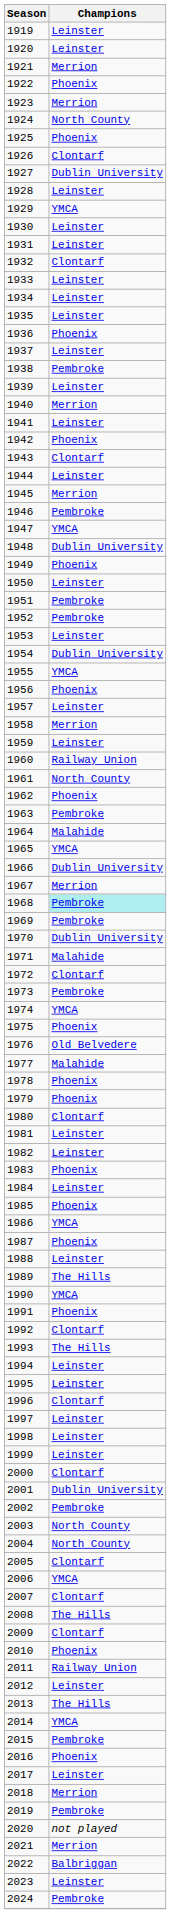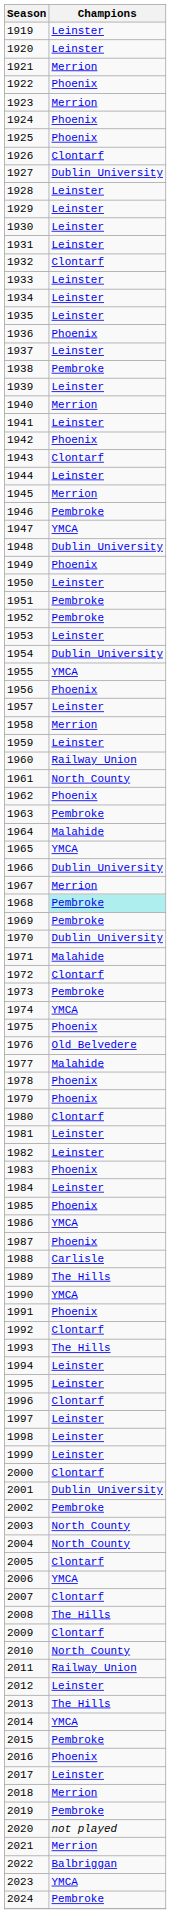 <table class="wikitable">
 <tr>
 <th>Season</th>
 <th>Champions</th>
 </tr>
 <tr>
 <td>1919</td>
 <td><a href='#'>Leinster</a></td>
 </tr>
 <tr>
 <td>1920</td>
 <td><a href='#'>Leinster</a></td>
 </tr>
 <tr>
 <td>1921</td>
 <td><a href='#'>Merrion</a></td>
 </tr>
 <tr>
 <td>1922</td>
 <td><a href='#'>Phoenix</a></td>
 </tr>
 <tr>
 <td>1923</td>
 <td><a href='#'>Merrion</a></td>
 </tr>
 <tr>
 <td>1924</td>
-<td><a href='#'>North County</a></td>
+<td><a href='#'>Phoenix</a></td>
 </tr>
 <tr>
 <td>1925</td>
 <td><a href='#'>Phoenix</a></td>
 </tr>
 <tr>
 <td>1926</td>
 <td><a href='#'>Clontarf</a></td>
 </tr>
 <tr>
 <td>1927</td>
 <td><a href='#'>Dublin University</a></td>
 </tr>
 <tr>
 <td>1928</td>
 <td><a href='#'>Leinster</a></td>
 </tr>
 <tr>
 <td>1929</td>
-<td><a href='#'>YMCA</a></td>
+<td><a href='#'>Leinster</a></td>
 </tr>
 <tr>
 <td>1930</td>
 <td><a href='#'>Leinster</a></td>
 </tr>
 <tr>
 <td>1931</td>
 <td><a href='#'>Leinster</a></td>
 </tr>
 <tr>
 <td>1932</td>
 <td><a href='#'>Clontarf</a></td>
 </tr>
 <tr>
 <td>1933</td>
 <td><a href='#'>Leinster</a></td>
 </tr>
 <tr>
 <td>1934</td>
 <td><a href='#'>Leinster</a></td>
 </tr>
 <tr>
 <td>1935</td>
 <td><a href='#'>Leinster</a></td>
 </tr>
 <tr>
 <td>1936</td>
 <td><a href='#'>Phoenix</a></td>
 </tr>
 <tr>
 <td>1937</td>
 <td><a href='#'>Leinster</a></td>
 </tr>
 <tr>
 <td>1938</td>
 <td><a href='#'>Pembroke</a></td>
 </tr>
 <tr>
 <td>1939</td>
 <td><a href='#'>Leinster</a></td>
 </tr>
 <tr>
 <td>1940</td>
 <td><a href='#'>Merrion</a></td>
 </tr>
 <tr>
 <td>1941</td>
 <td><a href='#'>Leinster</a></td>
 </tr>
 <tr>
 <td>1942</td>
 <td><a href='#'>Phoenix</a></td>
 </tr>
 <tr>
 <td>1943</td>
 <td><a href='#'>Clontarf</a></td>
 </tr>
 <tr>
 <td>1944</td>
 <td><a href='#'>Leinster</a></td>
 </tr>
 <tr>
 <td>1945</td>
 <td><a href='#'>Merrion</a></td>
 </tr>
 <tr>
 <td>1946</td>
 <td><a href='#'>Pembroke</a></td>
 </tr>
 <tr>
 <td>1947</td>
 <td><a href='#'>YMCA</a></td>
 </tr>
 <tr>
 <td>1948</td>
 <td><a href='#'>Dublin University</a></td>
 </tr>
 <tr>
 <td>1949</td>
 <td><a href='#'>Phoenix</a></td>
 </tr>
 <tr>
 <td>1950</td>
 <td><a href='#'>Leinster</a></td>
 </tr>
 <tr>
 <td>1951</td>
 <td><a href='#'>Pembroke</a></td>
 </tr>
 <tr>
 <td>1952</td>
 <td><a href='#'>Pembroke</a></td>
 </tr>
 <tr>
 <td>1953</td>
 <td><a href='#'>Leinster</a></td>
 </tr>
 <tr>
 <td>1954</td>
 <td><a href='#'>Dublin University</a></td>
 </tr>
 <tr>
 <td>1955</td>
 <td><a href='#'>YMCA</a></td>
 </tr>
 <tr>
 <td>1956</td>
 <td><a href='#'>Phoenix</a></td>
 </tr>
 <tr>
 <td>1957</td>
 <td><a href='#'>Leinster</a></td>
 </tr>
 <tr>
 <td>1958</td>
 <td><a href='#'>Merrion</a></td>
 </tr>
 <tr>
 <td>1959</td>
 <td><a href='#'>Leinster</a></td>
 </tr>
 <tr>
 <td>1960</td>
 <td><a href='#'>Railway Union</a></td>
 </tr>
 <tr>
 <td>1961</td>
 <td><a href='#'>North County</a></td>
 </tr>
 <tr>
 <td>1962</td>
 <td><a href='#'>Phoenix</a></td>
 </tr>
 <tr>
 <td>1963</td>
 <td><a href='#'>Pembroke</a></td>
 </tr>
 <tr>
 <td>1964</td>
 <td><a href='#'>Malahide</a></td>
 </tr>
 <tr>
 <td>1965</td>
 <td><a href='#'>YMCA</a></td>
 </tr>
 <tr>
 <td>1966</td>
 <td><a href='#'>Dublin University</a></td>
 </tr>
 <tr>
 <td>1967</td>
 <td><a href='#'>Merrion</a></td>
 </tr>
 <tr>
 <td>1968</td>
 <td style="background: paleturquoise;"><a href='#'>Pembroke</a></td>
 </tr>
 <tr>
 <td>1969</td>
 <td><a href='#'>Pembroke</a></td>
 </tr>
 <tr>
 <td>1970</td>
 <td><a href='#'>Dublin University</a></td>
 </tr>
 <tr>
 <td>1971</td>
 <td><a href='#'>Malahide</a></td>
 </tr>
 <tr>
 <td>1972</td>
 <td><a href='#'>Clontarf</a></td>
 </tr>
 <tr>
 <td>1973</td>
 <td><a href='#'>Pembroke</a></td>
 </tr>
 <tr>
 <td>1974</td>
 <td><a href='#'>YMCA</a></td>
 </tr>
 <tr>
 <td>1975</td>
 <td><a href='#'>Phoenix</a></td>
 </tr>
 <tr>
 <td>1976</td>
 <td><a href='#'>Old Belvedere</a></td>
 </tr>
 <tr>
 <td>1977</td>
 <td><a href='#'>Malahide</a></td>
 </tr>
 <tr>
 <td>1978</td>
 <td><a href='#'>Phoenix</a></td>
 </tr>
 <tr>
 <td>1979</td>
 <td><a href='#'>Phoenix</a></td>
 </tr>
 <tr>
 <td>1980</td>
 <td><a href='#'>Clontarf</a></td>
 </tr>
 <tr>
 <td>1981</td>
 <td><a href='#'>Leinster</a></td>
 </tr>
 <tr>
 <td>1982</td>
 <td><a href='#'>Leinster</a></td>
 </tr>
 <tr>
 <td>1983</td>
 <td><a href='#'>Phoenix</a></td>
 </tr>
 <tr>
 <td>1984</td>
 <td><a href='#'>Leinster</a></td>
 </tr>
 <tr>
 <td>1985</td>
 <td><a href='#'>Phoenix</a></td>
 </tr>
 <tr>
 <td>1986</td>
 <td><a href='#'>YMCA</a></td>
 </tr>
 <tr>
 <td>1987</td>
 <td><a href='#'>Phoenix</a></td>
 </tr>
 <tr>
 <td>1988</td>
-<td><a href='#'>Leinster</a></td>
+<td><a href='#'>Carlisle</a></td>
 </tr>
 <tr>
 <td>1989</td>
 <td><a href='#'>The Hills</a></td>
 </tr>
 <tr>
 <td>1990</td>
 <td><a href='#'>YMCA</a></td>
 </tr>
 <tr>
 <td>1991</td>
 <td><a href='#'>Phoenix</a></td>
 </tr>
 <tr>
 <td>1992</td>
 <td><a href='#'>Clontarf</a></td>
 </tr>
 <tr>
 <td>1993</td>
 <td><a href='#'>The Hills</a></td>
 </tr>
 <tr>
 <td>1994</td>
 <td><a href='#'>Leinster</a></td>
 </tr>
 <tr>
 <td>1995</td>
 <td><a href='#'>Leinster</a></td>
 </tr>
 <tr>
 <td>1996</td>
 <td><a href='#'>Clontarf</a></td>
 </tr>
 <tr>
 <td>1997</td>
 <td><a href='#'>Leinster</a></td>
 </tr>
 <tr>
 <td>1998</td>
 <td><a href='#'>Leinster</a></td>
 </tr>
 <tr>
 <td>1999</td>
 <td><a href='#'>Leinster</a></td>
 </tr>
 <tr>
 <td>2000</td>
 <td><a href='#'>Clontarf</a></td>
 </tr>
 <tr>
 <td>2001</td>
 <td><a href='#'>Dublin University</a></td>
 </tr>
 <tr>
 <td>2002</td>
 <td><a href='#'>Pembroke</a></td>
 </tr>
 <tr>
 <td>2003</td>
 <td><a href='#'>North County</a></td>
 </tr>
 <tr>
 <td>2004</td>
 <td><a href='#'>North County</a></td>
 </tr>
 <tr>
 <td>2005</td>
 <td><a href='#'>Clontarf</a></td>
 </tr>
 <tr>
 <td>2006</td>
 <td><a href='#'>YMCA</a></td>
 </tr>
 <tr>
 <td>2007</td>
 <td><a href='#'>Clontarf</a></td>
 </tr>
 <tr>
 <td>2008</td>
 <td><a href='#'>The Hills</a></td>
 </tr>
 <tr>
 <td>2009</td>
 <td><a href='#'>Clontarf</a></td>
 </tr>
 <tr>
 <td>2010</td>
-<td><a href='#'>Phoenix</a></td>
+<td><a href='#'>North County</a></td>
 </tr>
 <tr>
 <td>2011</td>
 <td><a href='#'>Railway Union</a></td>
 </tr>
 <tr>
 <td>2012</td>
 <td><a href='#'>Leinster</a></td>
 </tr>
 <tr>
 <td>2013</td>
 <td><a href='#'>The Hills</a></td>
 </tr>
 <tr>
 <td>2014</td>
 <td><a href='#'>YMCA</a></td>
 </tr>
 <tr>
 <td>2015</td>
 <td><a href='#'>Pembroke</a></td>
 </tr>
 <tr>
 <td>2016</td>
 <td><a href='#'>Phoenix</a></td>
 </tr>
 <tr>
 <td>2017</td>
 <td><a href='#'>Leinster</a></td>
 </tr>
 <tr>
 <td>2018</td>
 <td><a href='#'>Merrion</a></td>
 </tr>
 <tr>
 <td>2019</td>
 <td><a href='#'>Pembroke</a></td>
 </tr>
 <tr>
 <td>2020</td>
 <td><em>not played</em></td>
 </tr>
 <tr>
 <td>2021</td>
 <td><a href='#'>Merrion</a></td>
 </tr>
 <tr>
 <td>2022</td>
 <td><a href='#'>Balbriggan</a></td>
 </tr>
 <tr>
 <td>2023</td>
-<td><a href='#'>Leinster</a></td>
+<td><a href='#'>YMCA</a></td>
 </tr>
 <tr>
 <td>2024</td>
 <td><a href='#'>Pembroke</a></td>
 </tr>
 <tr>
 </tr>
 </table>
